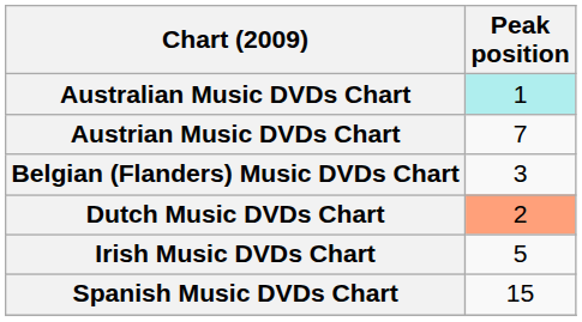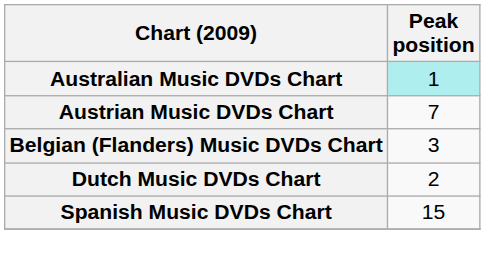 <table class="wikitable plainrowheaders sortable" style="text-align:center;" border="1">
 <tr>
 <th scope="col">Chart (2009)</th>
 <th scope="col">Peak<br>position</th>
 </tr>
 <tr>
 <th scope="row">Australian Music DVDs Chart</th>
 <td style="background: paleturquoise;">1</td>
 </tr>
 <tr>
 <th scope="row">Austrian Music DVDs Chart</th>
 <td>7</td>
 </tr>
 <tr>
 <th scope="row">Belgian (Flanders) Music DVDs Chart</th>
 <td>3</td>
 </tr>
 <tr>
 <th scope="row">Dutch Music DVDs Chart</th>
-<td style="background: lightsalmon;">2</td>
-</tr>
-<tr>
-<th scope="row">Irish Music DVDs Chart</th>
-<td>5</td>
+<td>2</td>
 </tr>
 <tr>
 <th scope="row">Spanish Music DVDs Chart</th>
 <td>15</td>
 </tr>
 <tr>
 </tr>
 </table>
